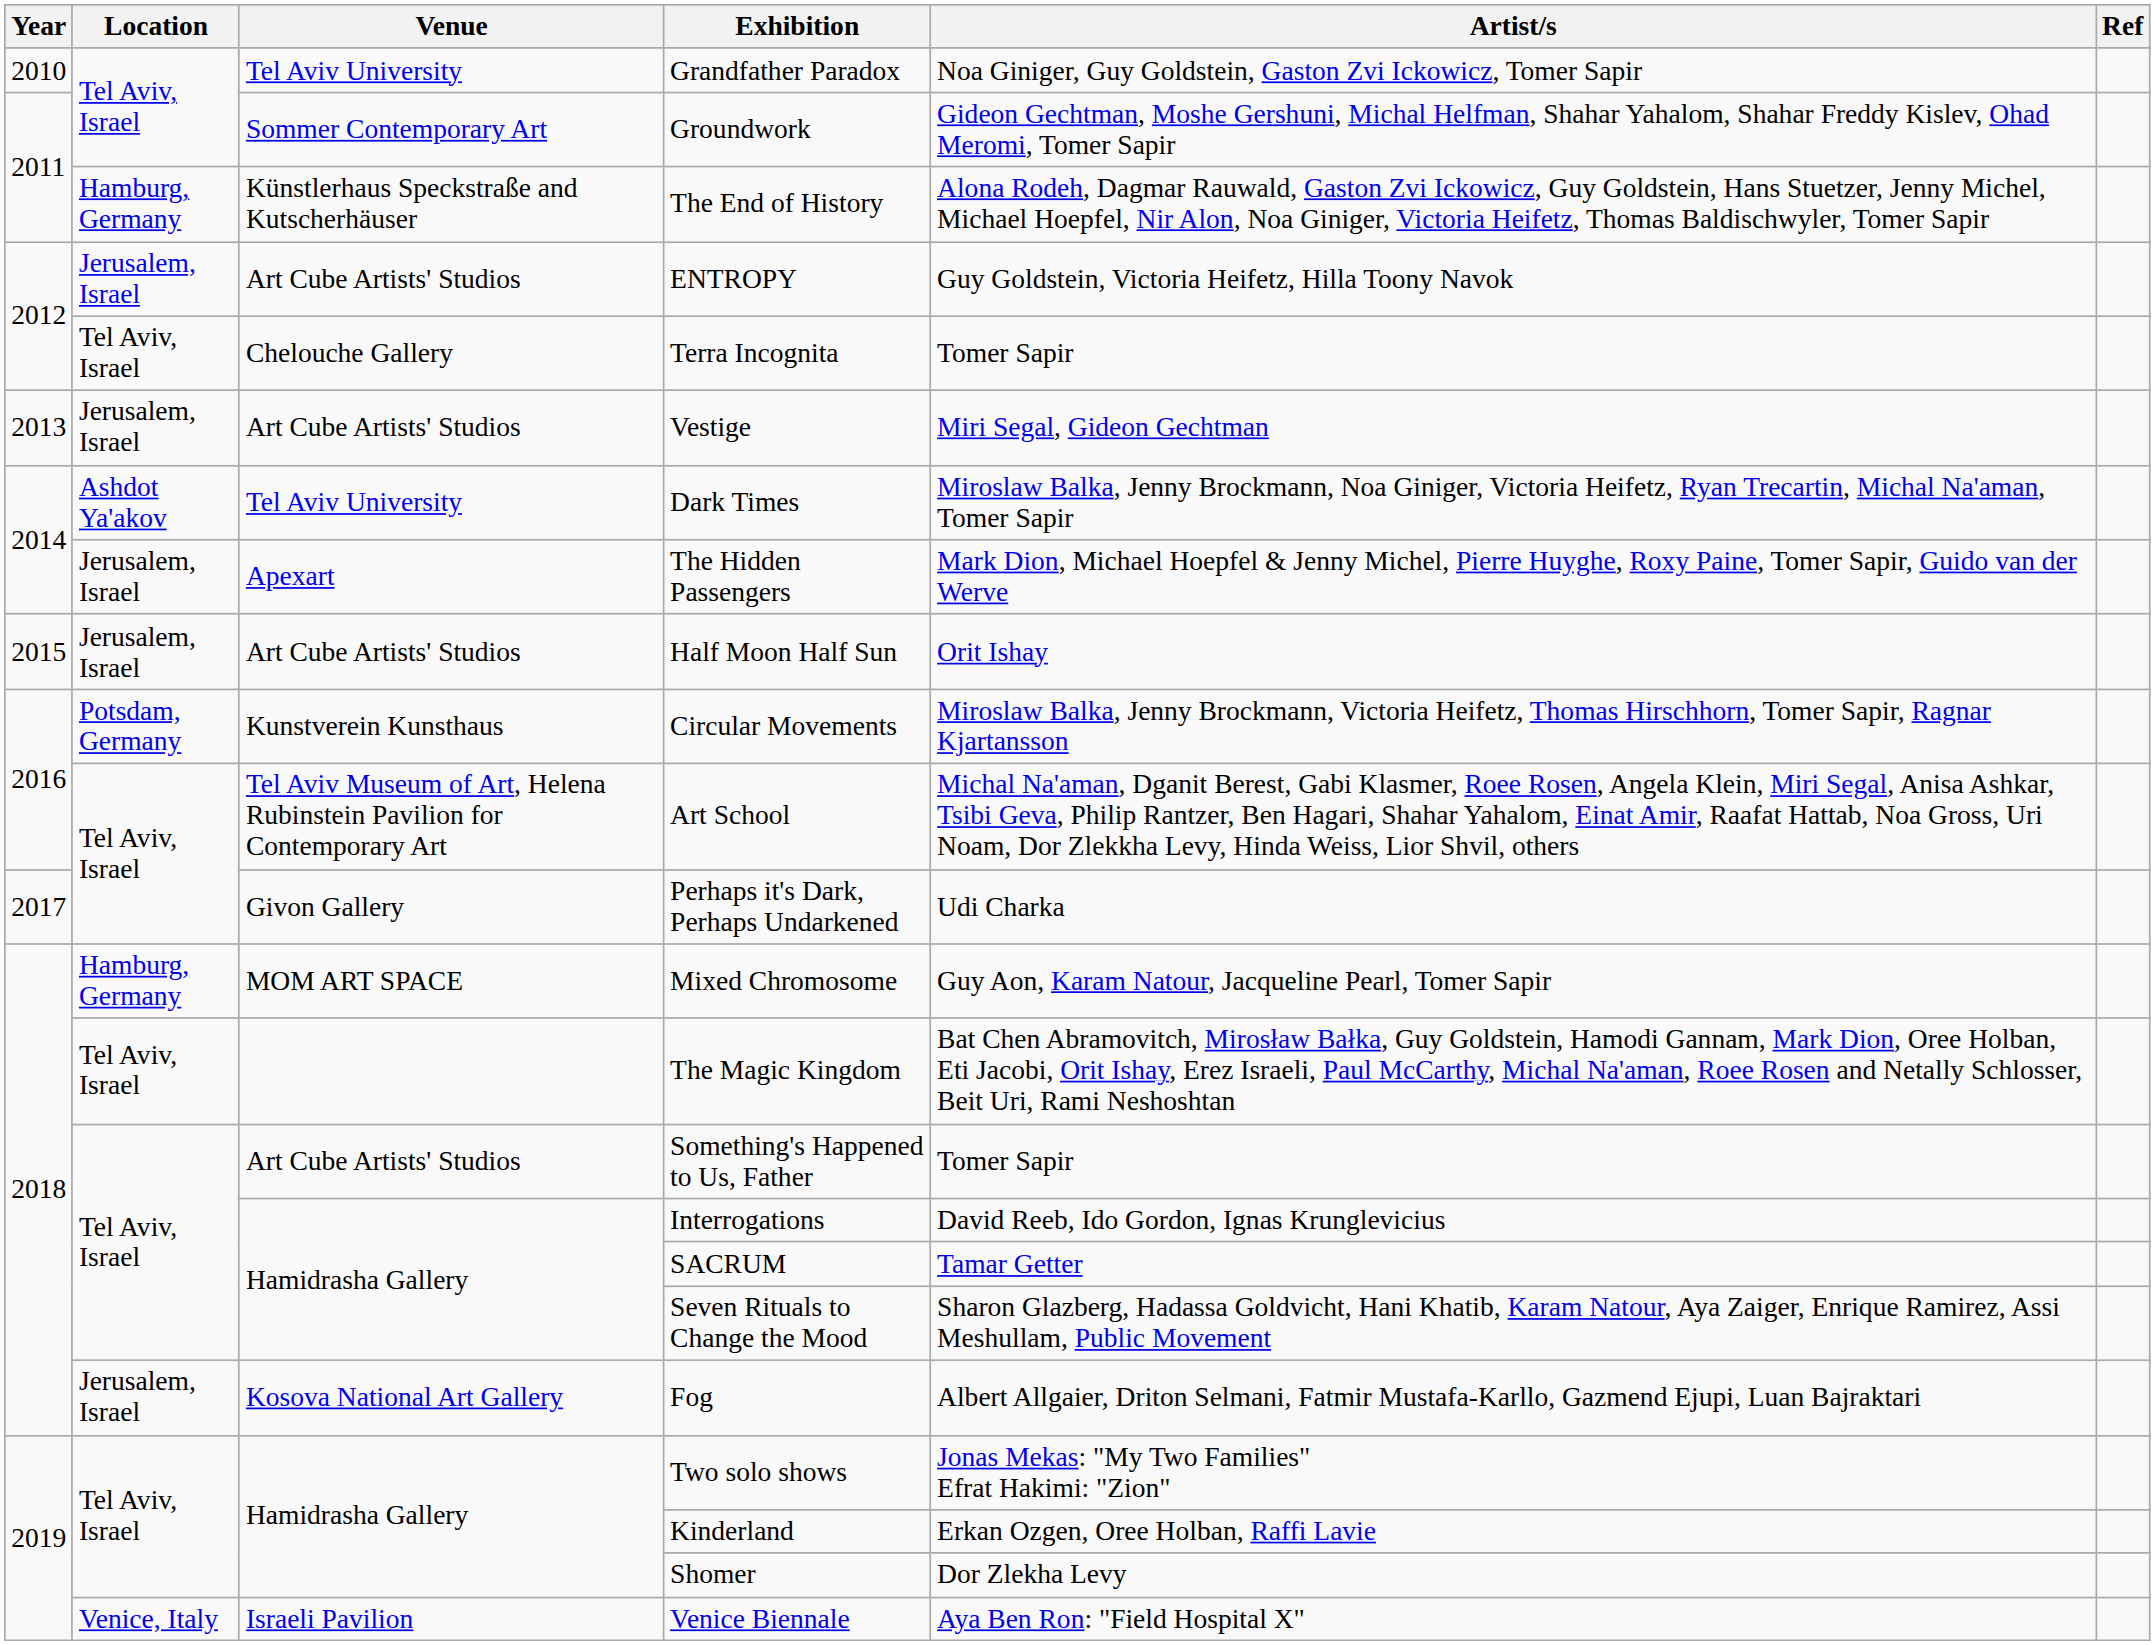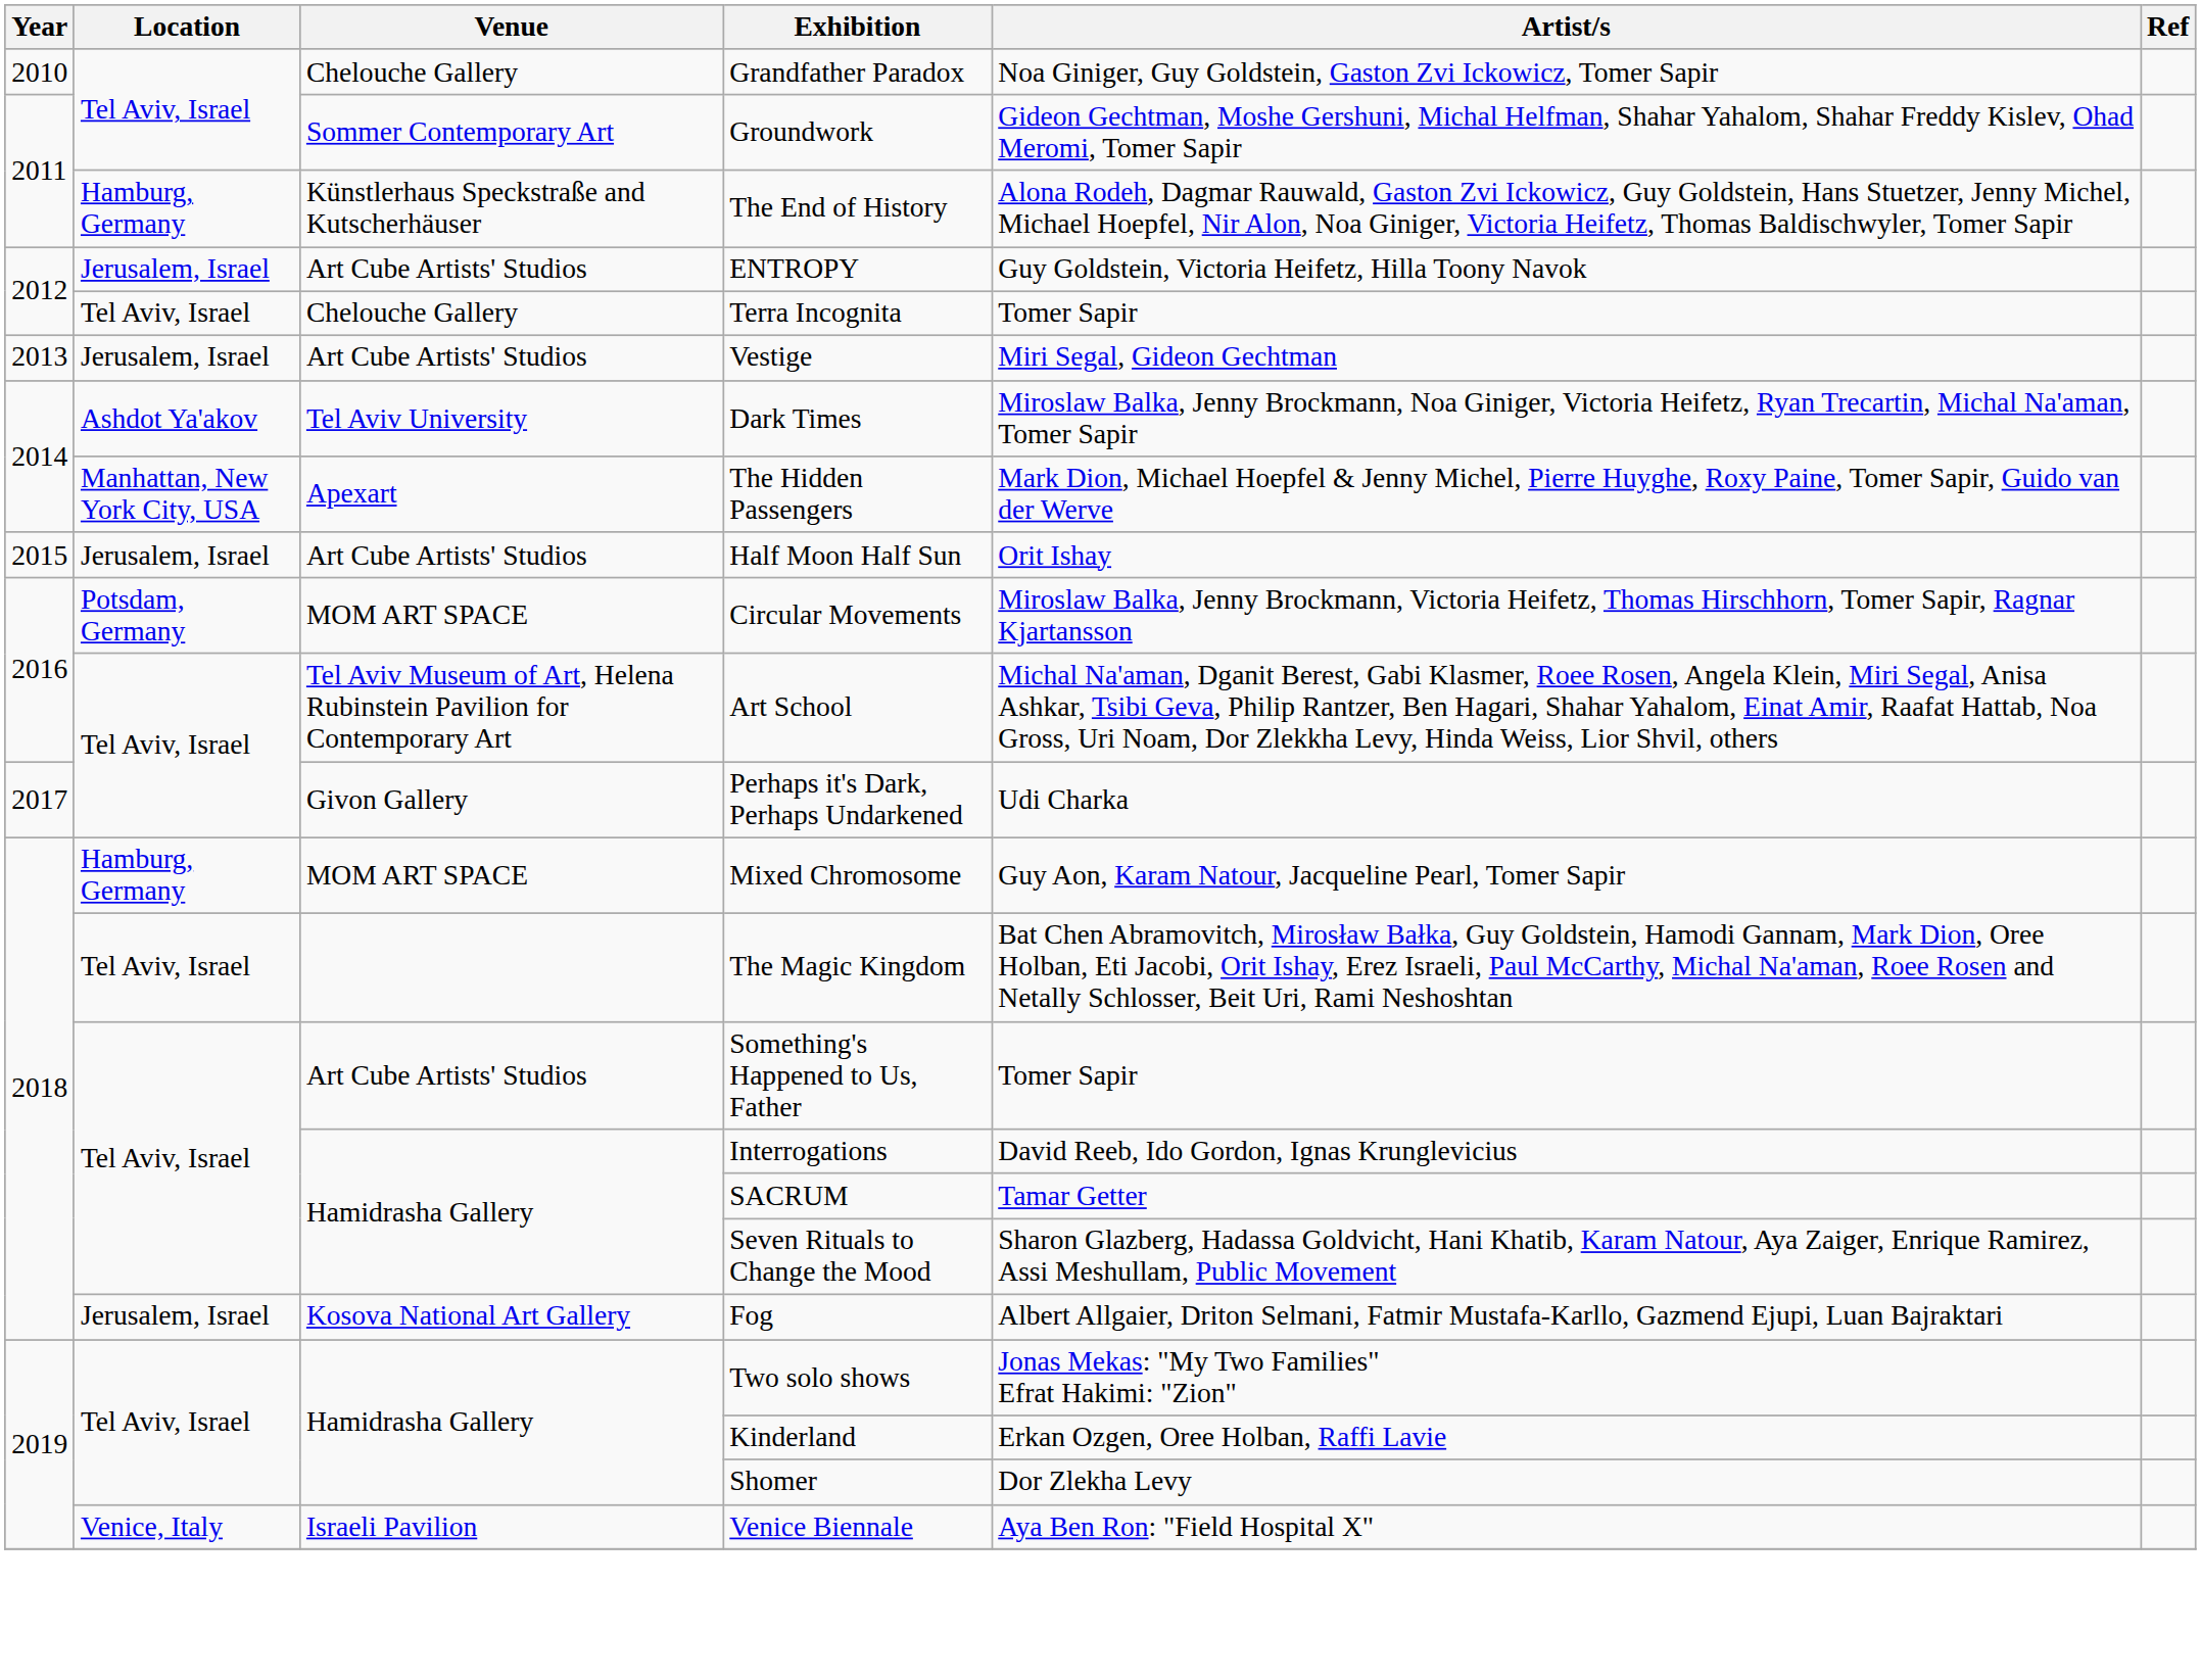 <table class="wikitable sortable">
 <tr>
 <th>Year</th>
 <th>Location</th>
 <th>Venue</th>
 <th>Exhibition</th>
 <th>Artist/s</th>
 <th>Ref</th>
 </tr>
 <tr>
 <td>2010</td>
 <td rowspan="2"><a href='#'>Tel Aviv, Israel</a></td>
-<td><a href='#'>Tel Aviv University</a></td>
+<td>Chelouche Gallery</td>
 <td>Grandfather Paradox</td>
 <td>Noa Giniger, Guy Goldstein, <a href='#'>Gaston Zvi Ickowicz</a>, Tomer Sapir</td>
 <td></td>
 </tr>
 <tr>
 <td rowspan="2">2011</td>
 <td><a href='#'>Sommer Contemporary Art</a></td>
 <td>Groundwork</td>
 <td><a href='#'>Gideon Gechtman</a>, <a href='#'>Moshe Gershuni</a>, <a href='#'>Michal Helfman</a>, Shahar Yahalom, Shahar Freddy Kislev, <a href='#'>Ohad Meromi</a>, Tomer Sapir</td>
 <td></td>
 </tr>
 <tr>
 <td><a href='#'>Hamburg, Germany</a></td>
 <td>Künstlerhaus Speckstraße and Kutscherhäuser</td>
 <td>The End of History</td>
 <td><a href='#'>Alona Rodeh</a>, Dagmar Rauwald, <a href='#'>Gaston Zvi Ickowicz</a>, Guy Goldstein, Hans Stuetzer, Jenny Michel, Michael Hoepfel, <a href='#'>Nir Alon</a>, Noa Giniger, <a href='#'>Victoria Heifetz</a>, Thomas Baldischwyler, Tomer Sapir</td>
 <td></td>
 </tr>
 <tr>
 <td rowspan="2">2012</td>
 <td><a href='#'>Jerusalem, Israel</a></td>
 <td>Art Cube Artists' Studios</td>
 <td>ENTROPY</td>
 <td>Guy Goldstein, Victoria Heifetz, Hilla Toony Navok</td>
 <td></td>
 </tr>
 <tr>
 <td>Tel Aviv, Israel</td>
 <td>Chelouche Gallery</td>
 <td>Terra Incognita</td>
 <td>Tomer Sapir</td>
 <td></td>
 </tr>
 <tr>
 <td>2013</td>
 <td>Jerusalem, Israel</td>
 <td>Art Cube Artists' Studios</td>
 <td>Vestige</td>
 <td><a href='#'>Miri Segal</a>, <a href='#'>Gideon Gechtman</a></td>
 <td></td>
 </tr>
 <tr>
 <td rowspan="2">2014</td>
 <td><a href='#'>Ashdot Ya'akov</a></td>
 <td><a href='#'>Tel Aviv University</a></td>
 <td>Dark Times</td>
 <td><a href='#'>Miroslaw Balka</a>, Jenny Brockmann, Noa Giniger, Victoria Heifetz, <a href='#'>Ryan Trecartin</a>, <a href='#'>Michal Na'aman</a>, Tomer Sapir</td>
 <td></td>
 </tr>
 <tr>
-<td>Jerusalem, Israel</td>
+<td><a href='#'>Manhattan, New York City, USA</a></td>
 <td><a href='#'>Apexart</a></td>
 <td>The Hidden Passengers</td>
 <td><a href='#'>Mark Dion</a>, Michael Hoepfel & Jenny Michel, <a href='#'>Pierre Huyghe</a>, <a href='#'>Roxy Paine</a>, Tomer Sapir, <a href='#'>Guido van der Werve</a></td>
 <td></td>
 </tr>
 <tr>
 <td>2015</td>
 <td>Jerusalem, Israel</td>
 <td>Art Cube Artists' Studios</td>
 <td>Half Moon Half Sun</td>
 <td><a href='#'>Orit Ishay</a></td>
 <td></td>
 </tr>
 <tr>
 <td rowspan="2">2016</td>
 <td><a href='#'>Potsdam, Germany</a></td>
-<td>Kunstverein Kunsthaus</td>
+<td>MOM ART SPACE</td>
 <td>Circular Movements</td>
 <td><a href='#'>Miroslaw Balka</a>, Jenny Brockmann, Victoria Heifetz, <a href='#'>Thomas Hirschhorn</a>, Tomer Sapir, <a href='#'>Ragnar Kjartansson</a></td>
 <td></td>
 </tr>
 <tr>
 <td rowspan="2">Tel Aviv, Israel</td>
 <td><a href='#'>Tel Aviv Museum of Art</a>, Helena Rubinstein Pavilion for Contemporary Art</td>
 <td>Art School</td>
 <td><a href='#'>Michal Na'aman</a>, Dganit Berest, Gabi Klasmer, <a href='#'>Roee Rosen</a>, Angela Klein, <a href='#'>Miri Segal</a>, Anisa Ashkar, <a href='#'>Tsibi Geva</a>, Philip Rantzer, Ben Hagari, Shahar Yahalom, <a href='#'>Einat Amir</a>, Raafat Hattab, Noa Gross, Uri Noam, Dor Zlekkha Levy, Hinda Weiss, Lior Shvil, others</td>
 <td></td>
 </tr>
 <tr>
 <td>2017</td>
 <td>Givon Gallery</td>
 <td>Perhaps it's Dark, Perhaps Undarkened</td>
 <td>Udi Charka</td>
 <td></td>
 </tr>
 <tr>
 <td rowspan="7">2018</td>
 <td><a href='#'>Hamburg, Germany</a></td>
 <td>MOM ART SPACE</td>
 <td>Mixed Chromosome</td>
 <td>Guy Aon, <a href='#'>Karam Natour</a>, Jacqueline Pearl, Tomer Sapir</td>
 <td></td>
 </tr>
 <tr>
 <td>Tel Aviv, Israel</td>
 <td></td>
 <td>The Magic Kingdom</td>
 <td>Bat Chen Abramovitch, <a href='#'>Mirosław Bałka</a>, Guy Goldstein, Hamodi Gannam, <a href='#'>Mark Dion</a>, Oree Holban, Eti Jacobi, <a href='#'>Orit Ishay</a>, Erez Israeli, <a href='#'>Paul McCarthy</a>, <a href='#'>Michal Na'aman</a>, <a href='#'>Roee Rosen</a> and Netally Schlosser, Beit Uri, Rami Neshoshtan</td>
 <td></td>
 </tr>
 <tr>
 <td rowspan="4">Tel Aviv, Israel</td>
 <td>Art Cube Artists' Studios</td>
 <td>Something's Happened to Us, Father</td>
 <td>Tomer Sapir</td>
 <td></td>
 </tr>
 <tr>
 <td rowspan="3">Hamidrasha Gallery</td>
 <td>Interrogations</td>
 <td>David Reeb, Ido Gordon, Ignas Krunglevicius</td>
 <td></td>
 </tr>
 <tr>
 <td>SACRUM</td>
 <td><a href='#'>Tamar Getter</a></td>
 <td></td>
 </tr>
 <tr>
 <td>Seven Rituals to Change the Mood</td>
 <td>Sharon Glazberg, Hadassa Goldvicht, Hani Khatib, <a href='#'>Karam Natour</a>, Aya Zaiger, Enrique Ramirez, Assi Meshullam, <a href='#'>Public Movement</a></td>
 <td></td>
 </tr>
 <tr>
 <td>Jerusalem, Israel</td>
 <td><a href='#'>Kosova National Art Gallery</a></td>
 <td>Fog</td>
 <td>Albert Allgaier, Driton Selmani, Fatmir Mustafa-Karllo, Gazmend Ejupi, Luan Bajraktari</td>
 <td></td>
 </tr>
 <tr>
 <td rowspan="4">2019</td>
 <td rowspan="3">Tel Aviv, Israel</td>
 <td rowspan="3">Hamidrasha Gallery</td>
 <td>Two solo shows</td>
 <td><a href='#'>Jonas Mekas</a>: "My Two Families"<br>Efrat Hakimi: "Zion"</td>
 <td></td>
 </tr>
 <tr>
 <td>Kinderland</td>
 <td>Erkan Ozgen, Oree Holban, <a href='#'>Raffi Lavie</a></td>
 <td></td>
 </tr>
 <tr>
 <td>Shomer</td>
 <td>Dor Zlekha Levy</td>
 <td></td>
 </tr>
 <tr>
 <td><a href='#'>Venice, Italy</a></td>
 <td><a href='#'>Israeli Pavilion</a></td>
 <td><a href='#'>Venice Biennale</a></td>
 <td><a href='#'>Aya Ben Ron</a>: "Field Hospital X"</td>
 <td></td>
 </tr>
 <tr>
 </tr>
 </table>
